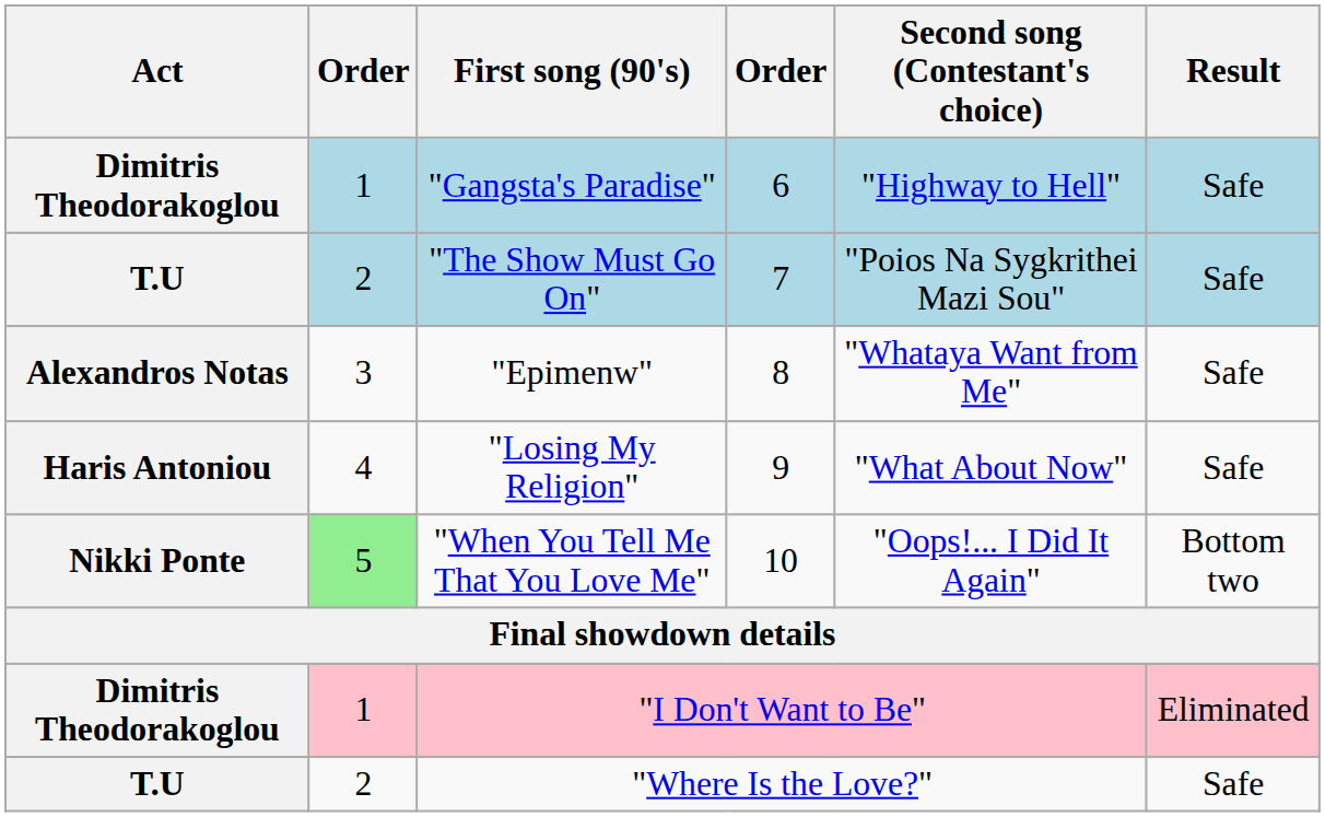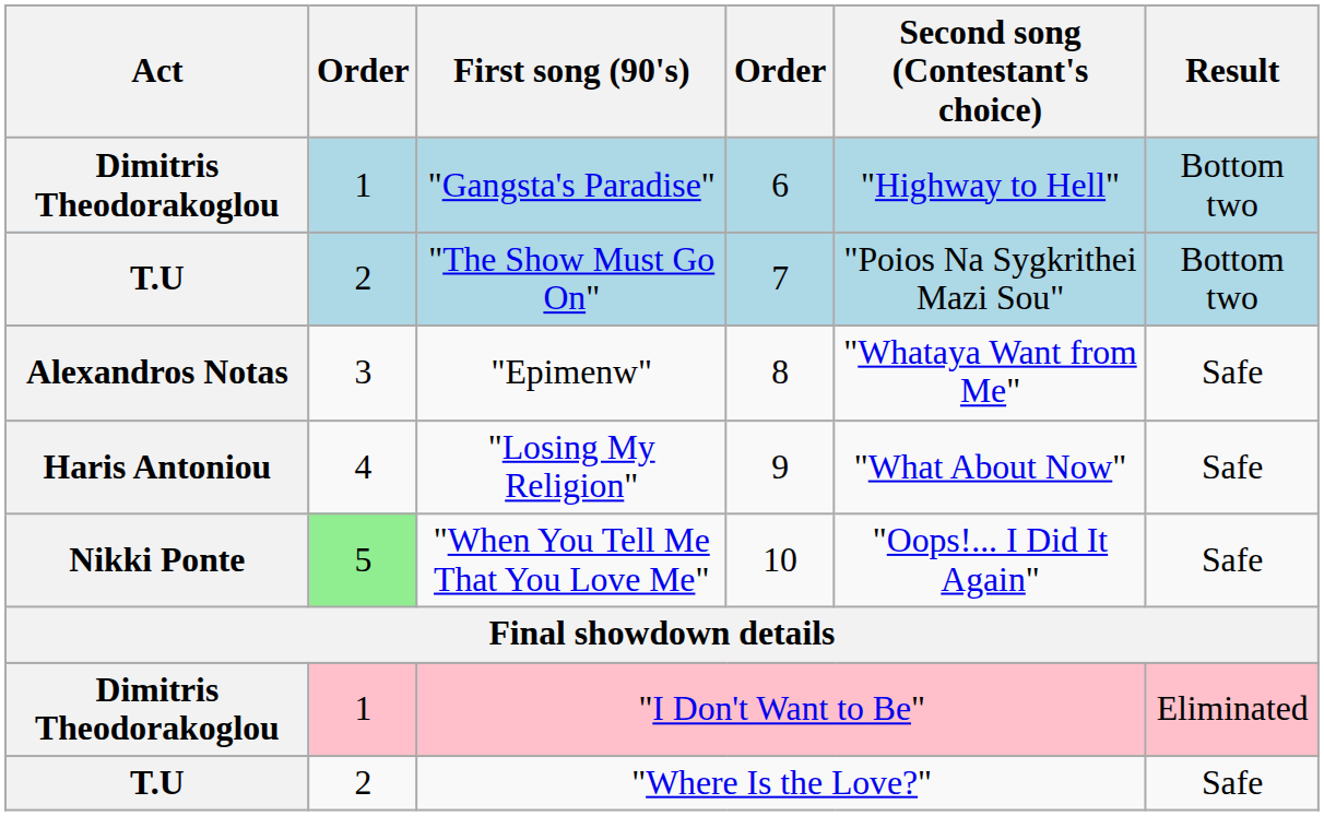 <table class="wikitable plainrowheaders" style="text-align:center;">
 <tr>
 <th scope="col">Act</th>
 <th scope="col">Order</th>
 <th scope="col">First song (90's)</th>
 <th scope="col">Order</th>
 <th scope="col">Second song (Contestant's choice)</th>
 <th scope="col">Result</th>
 </tr>
 <tr style="background:lightblue;">
 <th scope="row">Dimitris Theodorakoglou</th>
 <td>1</td>
 <td>"<a href='#'>Gangsta's Paradise</a>"</td>
 <td>6</td>
 <td>"<a href='#'>Highway to Hell</a>"</td>
-<td>Safe</td>
+<td>Bottom two</td>
 </tr>
 <tr style="background:lightblue;">
 <th scope="row">T.U</th>
 <td>2</td>
 <td>"<a href='#'>The Show Must Go On</a>"</td>
 <td>7</td>
 <td>"Poios Na Sygkrithei Mazi Sou"</td>
-<td>Safe</td>
+<td>Bottom two</td>
 </tr>
 <tr>
 <th scope="row">Alexandros Notas</th>
 <td>3</td>
 <td>"Epimenw"</td>
 <td>8</td>
 <td>"<a href='#'>Whataya Want from Me</a>"</td>
 <td>Safe</td>
 </tr>
 <tr>
 <th scope="row">Haris Antoniou</th>
 <td>4</td>
 <td>"<a href='#'>Losing My Religion</a>"</td>
 <td>9</td>
 <td>"<a href='#'>What About Now</a>"</td>
 <td>Safe</td>
 </tr>
 <tr>
 <th scope="row">Nikki Ponte</th>
 <td style="background: lightgreen;">5</td>
 <td>"<a href='#'>When You Tell Me That You Love Me</a>"</td>
 <td>10</td>
 <td>"<a href='#'>Oops!... I Did It Again</a>"</td>
-<td>Bottom two</td>
+<td>Safe</td>
 </tr>
 <tr>
 <th scope="col" colspan="7">Final showdown details</th>
 </tr>
 <tr style="background:pink;">
 <th scope="row">Dimitris Theodorakoglou</th>
 <td>1</td>
 <td colspan="3">"<a href='#'>I Don't Want to Be</a>"</td>
 <td>Eliminated</td>
 </tr>
 <tr>
 <th scope="row">T.U</th>
 <td>2</td>
 <td colspan="3">"<a href='#'>Where Is the Love?</a>"</td>
 <td>Safe</td>
 </tr>
 </table>
